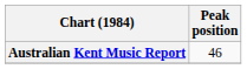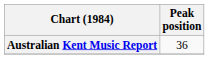 <table class="wikitable sortable plainrowheaders">
 <tr>
 <th>Chart (1984)</th>
 <th>Peak<br>position</th>
 </tr>
 <tr>
 <th scope="row">Australian <a href='#'>Kent Music Report</a></th>
-<td style="text-align:center;">46</td>
+<td style="text-align:center;">36</td>
 </tr>
 <tr>
 </tr>
 </table>
